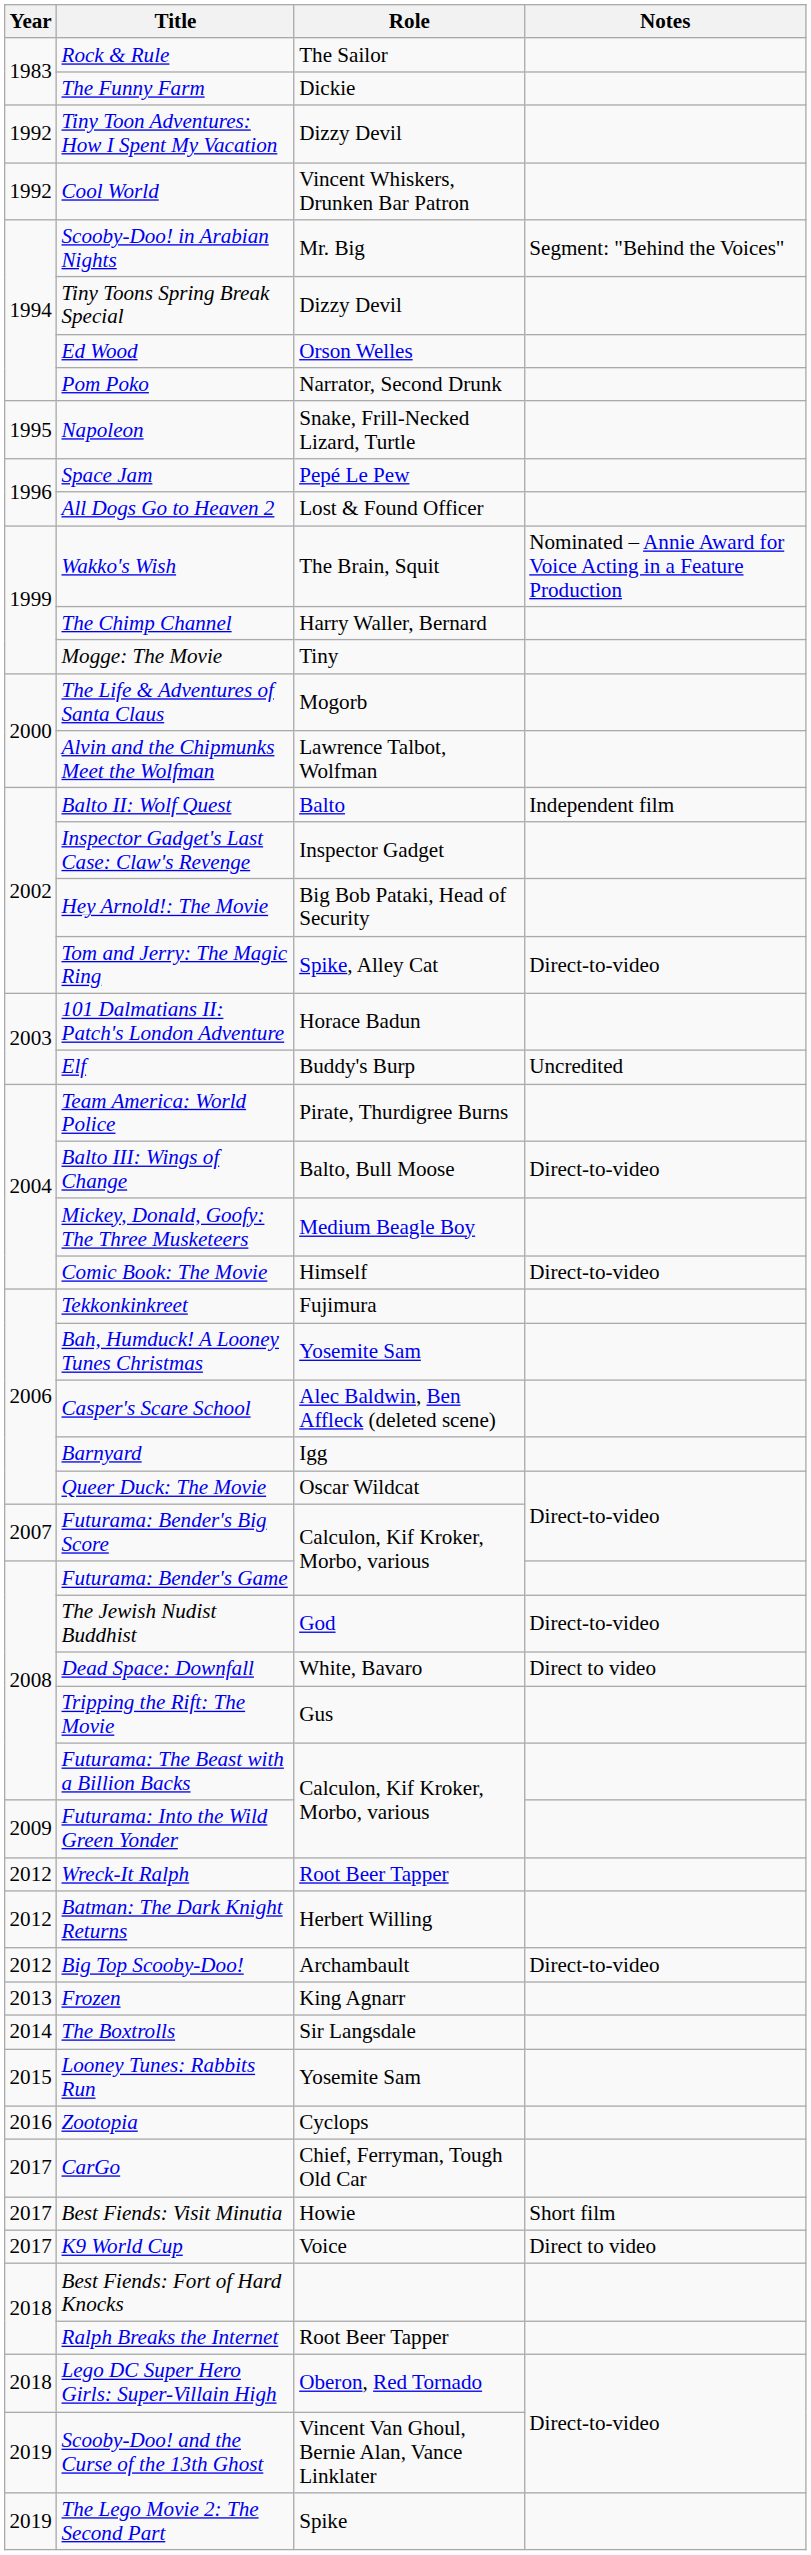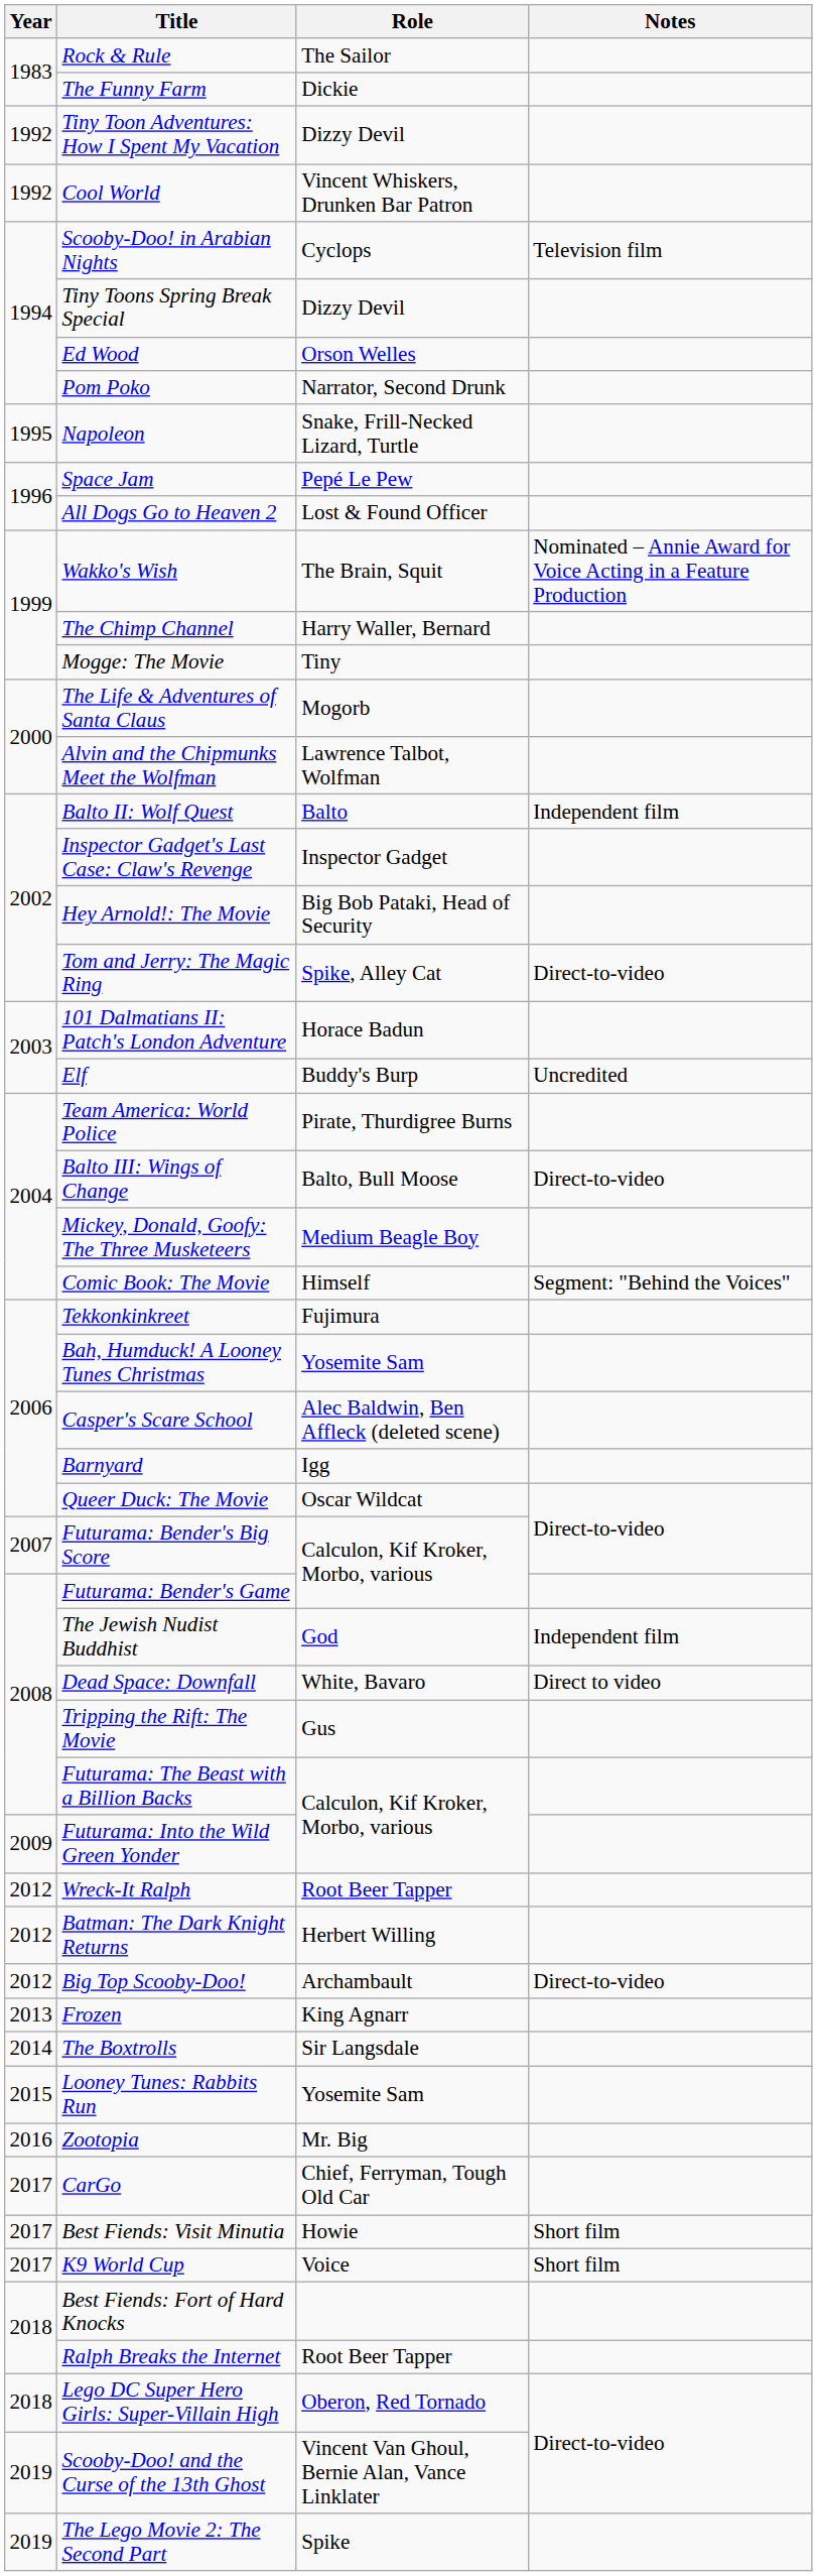 <table class="wikitable sortable" >
 <tr>
 <th>Year</th>
 <th>Title</th>
 <th>Role</th>
 <th class="unsortable">Notes</th>
 </tr>
 <tr>
 <td rowspan=2>1983</td>
 <td><em><a href='#'>Rock & Rule</a></em></td>
 <td>The Sailor</td>
 </tr>
 <tr>
 <td><em><a href='#'>The Funny Farm</a></em></td>
 <td>Dickie</td>
 <td></td>
 </tr>
 <tr>
 <td>1992</td>
 <td><em><a href='#'>Tiny Toon Adventures: How I Spent My Vacation</a></em></td>
 <td>Dizzy Devil</td>
 <td></td>
 </tr>
 <tr>
 <td>1992</td>
 <td><em><a href='#'>Cool World</a></em></td>
 <td>Vincent Whiskers, Drunken Bar Patron</td>
 <td></td>
 </tr>
 <tr>
 <td rowspan="4">1994</td>
 <td><em><a href='#'>Scooby-Doo! in Arabian Nights</a></em></td>
-<td>Mr. Big</td>
-<td>Segment: "Behind the Voices"</td>
+<td>Cyclops</td>
+<td>Television film</td>
 </tr>
 <tr>
 <td><em>Tiny Toons Spring Break Special</em></td>
 <td>Dizzy Devil</td>
 <td></td>
 </tr>
 <tr>
 <td><em><a href='#'>Ed Wood</a></em></td>
 <td><a href='#'>Orson Welles</a></td>
 <td></td>
 </tr>
 <tr>
 <td><em><a href='#'>Pom Poko</a></em></td>
 <td>Narrator, Second Drunk</td>
 <td></td>
 </tr>
 <tr>
 <td>1995</td>
 <td><em><a href='#'>Napoleon</a></em></td>
 <td>Snake, Frill-Necked Lizard, Turtle</td>
 <td></td>
 </tr>
 <tr>
 <td rowspan=2>1996</td>
 <td><em><a href='#'>Space Jam</a></em></td>
 <td><a href='#'>Pepé Le Pew</a></td>
 <td></td>
 </tr>
 <tr>
 <td><em><a href='#'>All Dogs Go to Heaven 2</a></em></td>
 <td>Lost & Found Officer</td>
 <td></td>
 </tr>
 <tr>
 <td rowspan=3>1999</td>
 <td><em><a href='#'>Wakko's Wish</a></em></td>
 <td>The Brain, Squit</td>
 <td>Nominated – <a href='#'>Annie Award for Voice Acting in a Feature Production</a></td>
 </tr>
 <tr>
 <td data-sort-value="Chimp Channel, The"><em><a href='#'>The Chimp Channel</a></em></td>
 <td>Harry Waller, Bernard</td>
 <td></td>
 </tr>
 <tr>
 <td><em>Mogge: The Movie</em></td>
 <td>Tiny</td>
 <td></td>
 </tr>
 <tr>
 <td rowspan="2">2000</td>
 <td data-sort-value="Life & Adventures of Santa Claus, The"><em><a href='#'>The Life & Adventures of Santa Claus</a></em></td>
 <td>Mogorb</td>
 <td></td>
 </tr>
 <tr>
 <td><em><a href='#'>Alvin and the Chipmunks Meet the Wolfman</a></em></td>
 <td>Lawrence Talbot, Wolfman</td>
 <td></td>
 </tr>
 <tr>
 <td rowspan="4">2002</td>
 <td><em><a href='#'>Balto II: Wolf Quest</a></em></td>
 <td><a href='#'>Balto</a></td>
 <td>Independent film</td>
 </tr>
 <tr>
 <td><em><a href='#'>Inspector Gadget's Last Case: Claw's Revenge</a></em></td>
 <td>Inspector Gadget</td>
 <td></td>
 </tr>
 <tr>
 <td><em><a href='#'>Hey Arnold!: The Movie</a></em></td>
 <td>Big Bob Pataki, Head of Security</td>
 <td></td>
 </tr>
 <tr>
 <td><em><a href='#'>Tom and Jerry: The Magic Ring</a></em></td>
 <td><a href='#'>Spike</a>, Alley Cat</td>
 <td>Direct-to-video</td>
 </tr>
 <tr>
 <td rowspan=2>2003</td>
 <td><em><a href='#'>101 Dalmatians II: Patch's London Adventure</a></em></td>
 <td>Horace Badun</td>
 <td></td>
 </tr>
 <tr>
 <td><em><a href='#'>Elf</a></em></td>
 <td>Buddy's Burp</td>
 <td>Uncredited</td>
 </tr>
 <tr>
 <td rowspan="4">2004</td>
 <td><em><a href='#'>Team America: World Police</a></em></td>
 <td>Pirate, Thurdigree Burns</td>
 <td></td>
 </tr>
 <tr>
 <td><em><a href='#'>Balto III: Wings of Change</a></em></td>
 <td>Balto, Bull Moose</td>
 <td>Direct-to-video</td>
 </tr>
 <tr>
 <td><em><a href='#'>Mickey, Donald, Goofy: The Three Musketeers</a></em></td>
 <td><a href='#'>Medium Beagle Boy</a></td>
 <td></td>
 </tr>
 <tr>
 <td><em><a href='#'>Comic Book: The Movie</a></em></td>
 <td>Himself</td>
-<td>Direct-to-video</td>
+<td>Segment: "Behind the Voices"</td>
 </tr>
 <tr>
 <td rowspan=5>2006</td>
 <td><em><a href='#'>Tekkonkinkreet</a></em></td>
 <td>Fujimura</td>
 <td></td>
 </tr>
 <tr>
 <td><em><a href='#'>Bah, Humduck! A Looney Tunes Christmas</a></em></td>
 <td><a href='#'>Yosemite Sam</a></td>
 <td></td>
 </tr>
 <tr>
 <td><em><a href='#'>Casper's Scare School</a></em></td>
 <td><a href='#'>Alec Baldwin</a>, <a href='#'>Ben Affleck</a> (deleted scene)</td>
 <td></td>
 </tr>
 <tr>
 <td><em><a href='#'>Barnyard</a></em></td>
 <td>Igg</td>
 <td></td>
 </tr>
 <tr>
 <td><em><a href='#'>Queer Duck: The Movie</a></em></td>
 <td>Oscar Wildcat</td>
 <td rowspan="2">Direct-to-video</td>
 </tr>
 <tr>
 <td>2007</td>
 <td><em><a href='#'>Futurama: Bender's Big Score</a></em></td>
 <td rowspan=2>Calculon, Kif Kroker, Morbo, various</td>
 </tr>
 <tr>
 <td rowspan=5>2008</td>
 <td><em><a href='#'>Futurama: Bender's Game</a></em></td>
 <td></td>
 </tr>
 <tr>
 <td data-sort-value="Jewish Nudist Buddhist, The"><em>The Jewish Nudist Buddhist</em></td>
 <td><a href='#'>God</a></td>
-<td>Direct-to-video</td>
+<td>Independent film</td>
 </tr>
 <tr>
 <td><em><a href='#'>Dead Space: Downfall</a></em></td>
 <td>White, Bavaro</td>
 <td>Direct to video</td>
 </tr>
 <tr>
 <td><em><a href='#'>Tripping the Rift: The Movie</a></em></td>
 <td>Gus</td>
 <td></td>
 </tr>
 <tr>
 <td><em><a href='#'>Futurama: The Beast with a Billion Backs</a></em></td>
 <td rowspan="2">Calculon, Kif Kroker, Morbo, various</td>
 <td></td>
 </tr>
 <tr>
 <td>2009</td>
 <td><em><a href='#'>Futurama: Into the Wild Green Yonder</a></em></td>
 <td></td>
 </tr>
 <tr>
 <td>2012</td>
 <td><em><a href='#'>Wreck-It Ralph</a></em></td>
 <td><a href='#'>Root Beer Tapper</a></td>
 <td></td>
 </tr>
 <tr>
 <td>2012</td>
 <td><em><a href='#'>Batman: The Dark Knight Returns</a></em></td>
 <td>Herbert Willing</td>
 <td></td>
 </tr>
 <tr>
 <td>2012</td>
 <td><em><a href='#'>Big Top Scooby-Doo!</a></em></td>
 <td>Archambault</td>
 <td>Direct-to-video</td>
 </tr>
 <tr>
 <td>2013</td>
 <td><em><a href='#'>Frozen</a></em></td>
 <td>King Agnarr</td>
 <td></td>
 </tr>
 <tr>
 <td>2014</td>
 <td data-sort-value="Boxtrolls, The"><em><a href='#'>The Boxtrolls</a></em></td>
 <td>Sir Langsdale</td>
 <td></td>
 </tr>
 <tr>
 <td>2015</td>
 <td><em><a href='#'>Looney Tunes: Rabbits Run</a></em></td>
 <td>Yosemite Sam</td>
 <td></td>
 </tr>
 <tr>
 <td>2016</td>
 <td><em><a href='#'>Zootopia</a></em></td>
-<td>Cyclops</td>
+<td>Mr. Big</td>
 <td></td>
 </tr>
 <tr>
 <td>2017</td>
 <td><em><a href='#'>CarGo</a></em></td>
 <td>Chief, Ferryman, Tough Old Car</td>
 <td></td>
 </tr>
 <tr>
 <td>2017</td>
 <td><em>Best Fiends: Visit Minutia</em></td>
 <td>Howie</td>
 <td>Short film</td>
 </tr>
 <tr>
 <td>2017</td>
 <td><em><a href='#'>K9 World Cup</a></em></td>
 <td>Voice</td>
-<td>Direct to video</td>
+<td>Short film</td>
 </tr>
 <tr>
 <td rowspan=2>2018</td>
 <td><em>Best Fiends: Fort of Hard Knocks</em></td>
 <td></td>
 </tr>
 <tr>
 <td><em><a href='#'>Ralph Breaks the Internet</a></em></td>
 <td>Root Beer Tapper</td>
 <td></td>
 </tr>
 <tr>
 <td>2018</td>
 <td><em><a href='#'>Lego DC Super Hero Girls: Super-Villain High</a></em></td>
 <td><a href='#'>Oberon</a>, <a href='#'>Red Tornado</a></td>
 <td rowspan="2">Direct-to-video</td>
 </tr>
 <tr>
 <td>2019</td>
 <td><em><a href='#'>Scooby-Doo! and the Curse of the 13th Ghost</a></em></td>
 <td>Vincent Van Ghoul, Bernie Alan, Vance Linklater</td>
 </tr>
 <tr>
 <td>2019</td>
 <td data-sort-value="Lego Movie 2: The Second Part, The"><em><a href='#'>The Lego Movie 2: The Second Part</a></em></td>
 <td>Spike</td>
 <td></td>
 </tr>
 </table>
